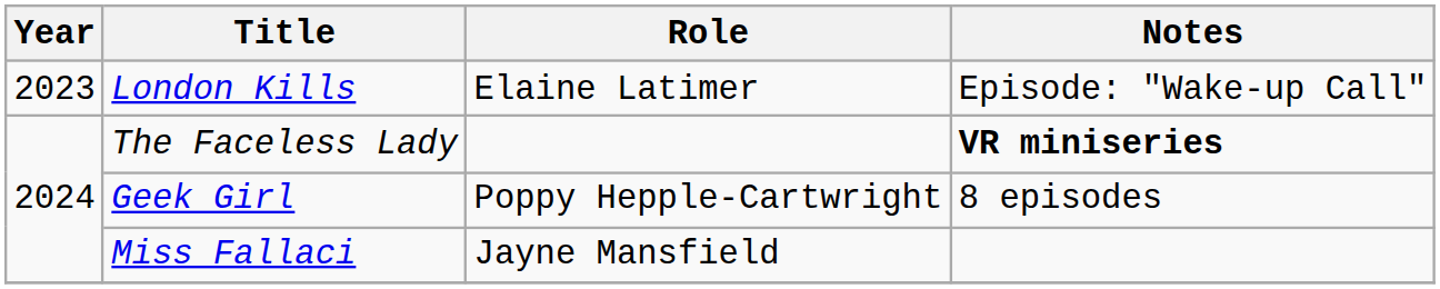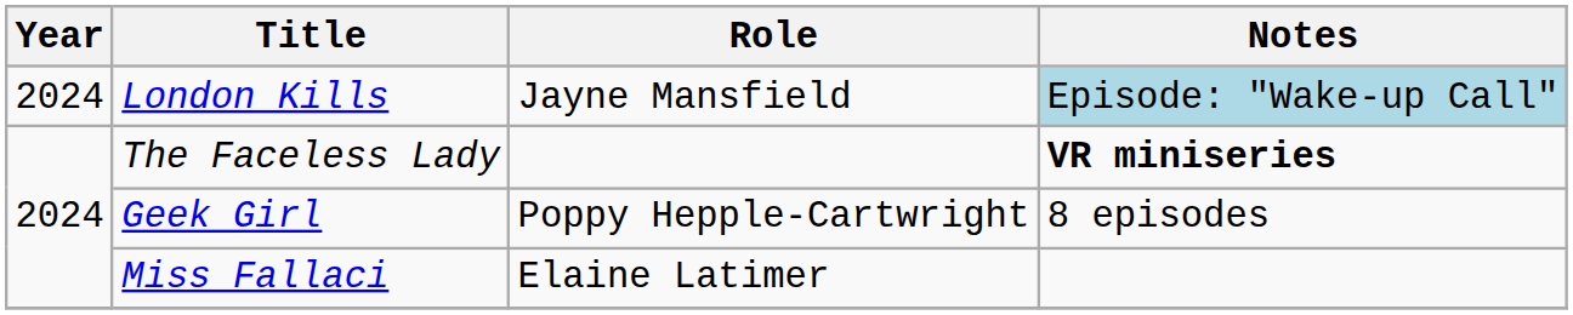 <table class="wikitable unsortable">
 <tr>
 <th>Year</th>
 <th>Title</th>
 <th>Role</th>
 <th>Notes</th>
 </tr>
 <tr>
-<td>2023</td>
+<td>2024</td>
 <td><em><a href='#'>London Kills</a></em></td>
-<td>Elaine Latimer</td>
-<td>Episode: "Wake-up Call"</td>
+<td>Jayne Mansfield</td>
+<td style="background: lightblue;">Episode: "Wake-up Call"</td>
 </tr>
 <tr>
 <td rowspan="3">2024</td>
 <td><em>The Faceless Lady</em></td>
 <td></td>
 <td><strong>VR miniseries</strong></td>
 </tr>
 <tr>
 <td><em><a href='#'>Geek Girl</a></em></td>
 <td>Poppy Hepple-Cartwright</td>
 <td>8 episodes</td>
 </tr>
 <tr>
 <td><em><a href='#'>Miss Fallaci</a></em></td>
-<td>Jayne Mansfield</td>
+<td>Elaine Latimer</td>
 <td></td>
 </tr>
 <tr>
 </tr>
 </table>
